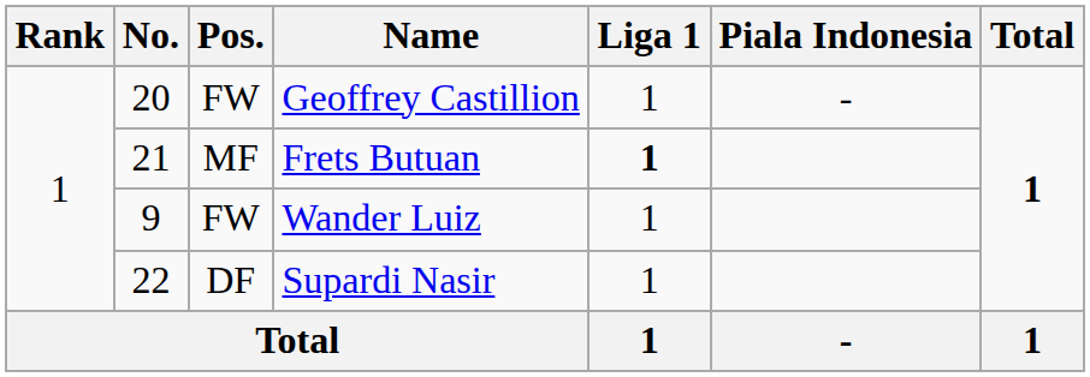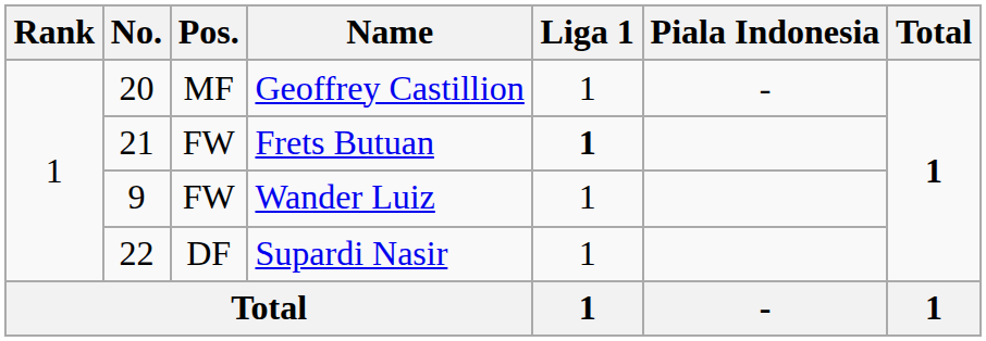 <table class="wikitable" style="text-align:center">
 <tr>
 <th>Rank</th>
 <th>No.</th>
 <th>Pos.</th>
 <th>Name</th>
 <th>Liga 1</th>
 <th>Piala Indonesia</th>
 <th>Total</th>
 </tr>
 <tr>
 <td rowspan="4">1</td>
 <td>20</td>
-<td>FW</td>
+<td>MF</td>
 <td align="left"> <a href='#'>Geoffrey Castillion</a></td>
 <td>1</td>
 <td>-</td>
 <td rowspan="4"><strong>1</strong></td>
 </tr>
 <tr>
 <td>21</td>
-<td>MF</td>
+<td>FW</td>
 <td align="left"> <a href='#'>Frets Butuan</a></td>
 <td><strong>1</strong></td>
 <td></td>
 </tr>
 <tr>
 <td>9</td>
 <td>FW</td>
 <td align="left"> <a href='#'>Wander Luiz</a></td>
 <td>1</td>
 <td></td>
 </tr>
 <tr>
 <td>22</td>
 <td>DF</td>
 <td align="left"> <a href='#'>Supardi Nasir</a></td>
 <td>1</td>
 <td></td>
 </tr>
 <tr>
 <th colspan="4">Total</th>
 <th>1</th>
 <th>-</th>
 <th>1</th>
 </tr>
 </table>
